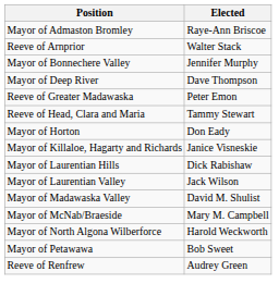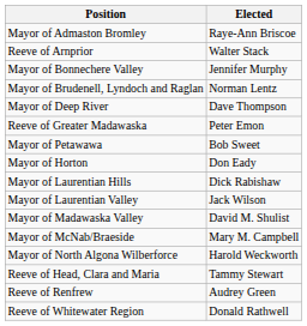 <table class="wikitable">
 <tr>
 <th>Position</th>
 <th>Elected</th>
 </tr>
 <tr>
 <td>Mayor of Admaston Bromley</td>
 <td>Raye-Ann Briscoe</td>
 </tr>
 <tr>
 <td>Reeve of Arnprior</td>
 <td>Walter Stack</td>
 </tr>
 <tr>
 <td>Mayor of Bonnechere Valley</td>
 <td>Jennifer Murphy</td>
 </tr>
 <tr>
+<td>Mayor of Brudenell, Lyndoch and Raglan</td>
+<td>Norman Lentz</td>
+</tr>
+<tr>
 <td>Mayor of Deep River</td>
 <td>Dave Thompson</td>
 </tr>
 <tr>
 <td>Reeve of Greater Madawaska</td>
 <td>Peter Emon</td>
 </tr>
 <tr>
-<td>Reeve of Head, Clara and Maria</td>
-<td>Tammy Stewart</td>
+<td>Mayor of Petawawa</td>
+<td>Bob Sweet</td>
 </tr>
 <tr>
 <td>Mayor of Horton</td>
 <td>Don Eady</td>
-</tr>
-<tr>
-<td>Mayor of Killaloe, Hagarty and Richards</td>
-<td>Janice Visneskie</td>
 </tr>
 <tr>
 <td>Mayor of Laurentian Hills</td>
 <td>Dick Rabishaw</td>
 </tr>
 <tr>
 <td>Mayor of Laurentian Valley</td>
 <td>Jack Wilson</td>
 </tr>
 <tr>
 <td>Mayor of Madawaska Valley</td>
 <td>David M. Shulist</td>
 </tr>
 <tr>
 <td>Mayor of McNab/Braeside</td>
 <td>Mary M. Campbell</td>
 </tr>
 <tr>
 <td>Mayor of North Algona Wilberforce</td>
 <td>Harold Weckworth</td>
 </tr>
 <tr>
-<td>Mayor of Petawawa</td>
-<td>Bob Sweet</td>
+<td>Reeve of Head, Clara and Maria</td>
+<td>Tammy Stewart</td>
 </tr>
 <tr>
 <td>Reeve of Renfrew</td>
 <td>Audrey Green</td>
 </tr>
+<tr>
+<td>Reeve of Whitewater Region</td>
+<td>Donald Rathwell</td>
+</tr>
 </table>
